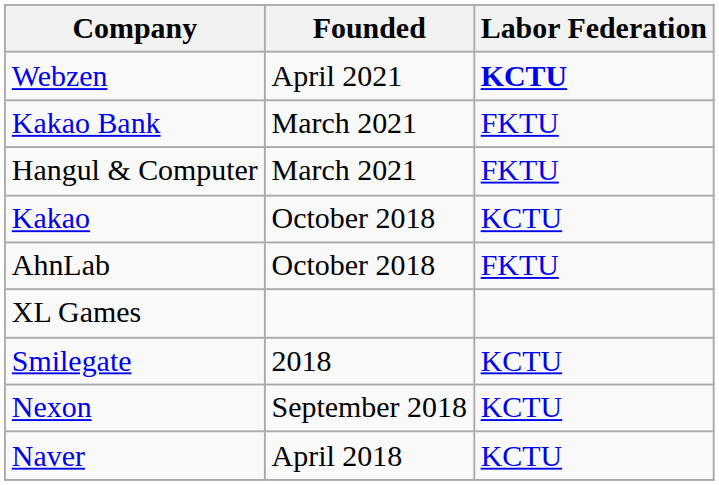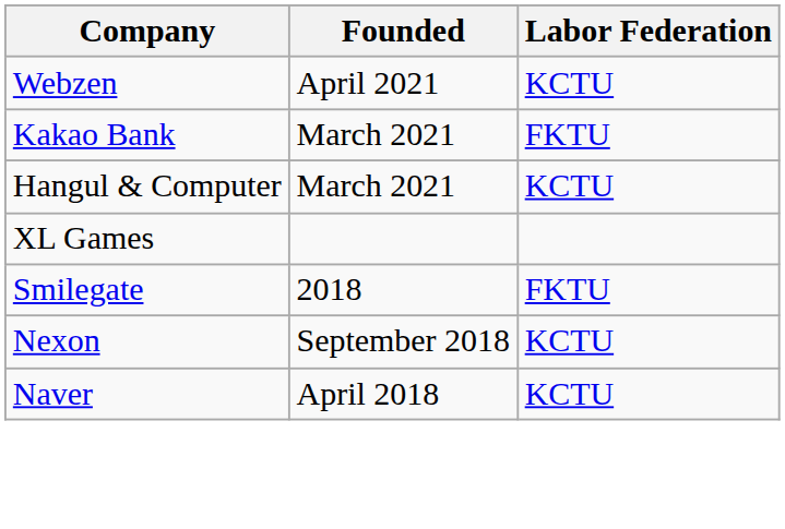 <table class="wikitable">
 <tr>
 <th>Company</th>
 <th>Founded</th>
 <th>Labor Federation</th>
 </tr>
 <tr>
 <td><a href='#'>Webzen</a></td>
 <td>April 2021</td>
-<td><strong><a href='#'>KCTU</a></strong></td>
+<td><a href='#'>KCTU</a></td>
 </tr>
 <tr>
 <td><a href='#'>Kakao Bank</a></td>
 <td>March 2021</td>
 <td><a href='#'>FKTU</a></td>
 </tr>
 <tr>
 <td>Hangul & Computer</td>
 <td>March 2021</td>
-<td><a href='#'>FKTU</a></td>
-</tr>
-<tr>
-<td><a href='#'>Kakao</a></td>
-<td>October 2018</td>
 <td><a href='#'>KCTU</a></td>
-</tr>
-<tr>
-<td>AhnLab</td>
-<td>October 2018</td>
-<td><a href='#'>FKTU</a></td>
 </tr>
 <tr>
 <td>XL Games</td>
 <td></td>
 <td></td>
 </tr>
 <tr>
 <td><a href='#'>Smilegate</a></td>
 <td>2018</td>
-<td><a href='#'>KCTU</a></td>
+<td><a href='#'>FKTU</a></td>
 </tr>
 <tr>
 <td><a href='#'>Nexon</a></td>
 <td>September 2018</td>
 <td><a href='#'>KCTU</a></td>
 </tr>
 <tr>
 <td><a href='#'>Naver</a></td>
 <td>April 2018</td>
 <td><a href='#'>KCTU</a></td>
 </tr>
 </table>
